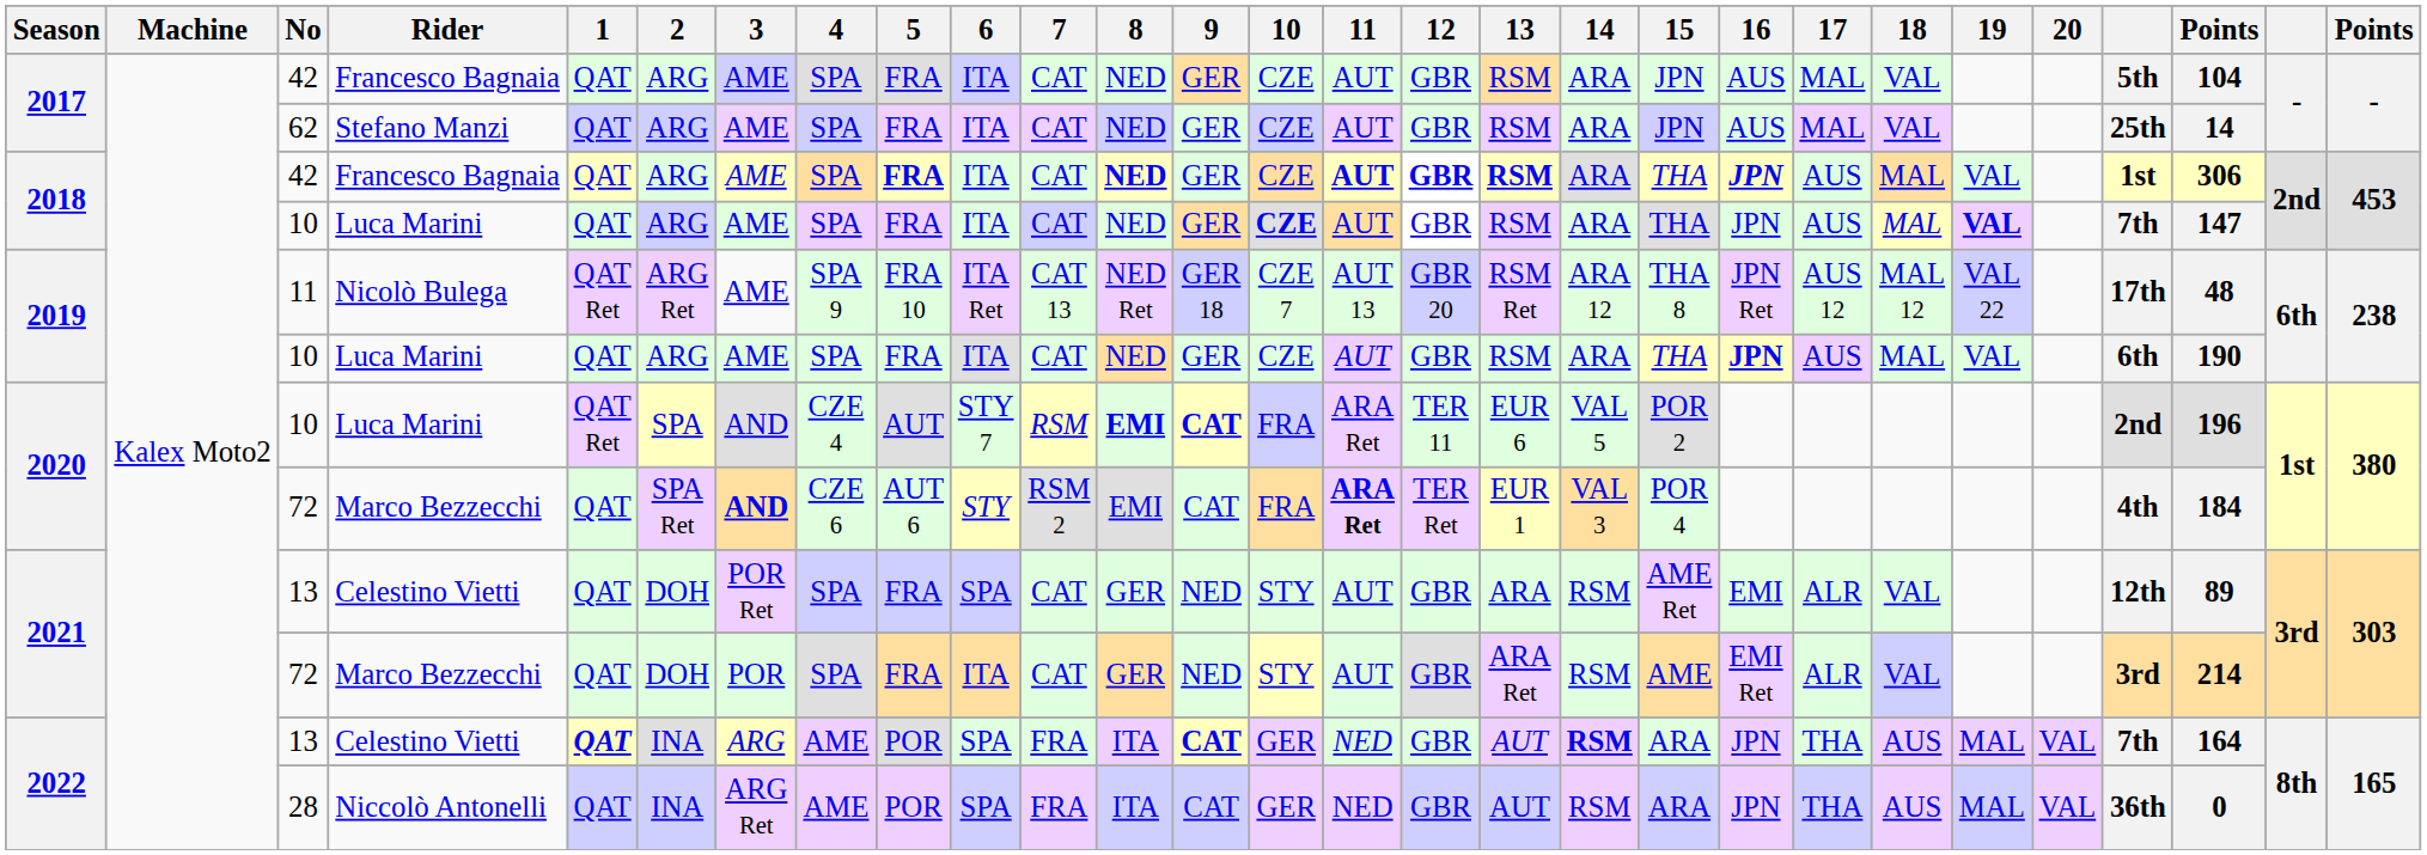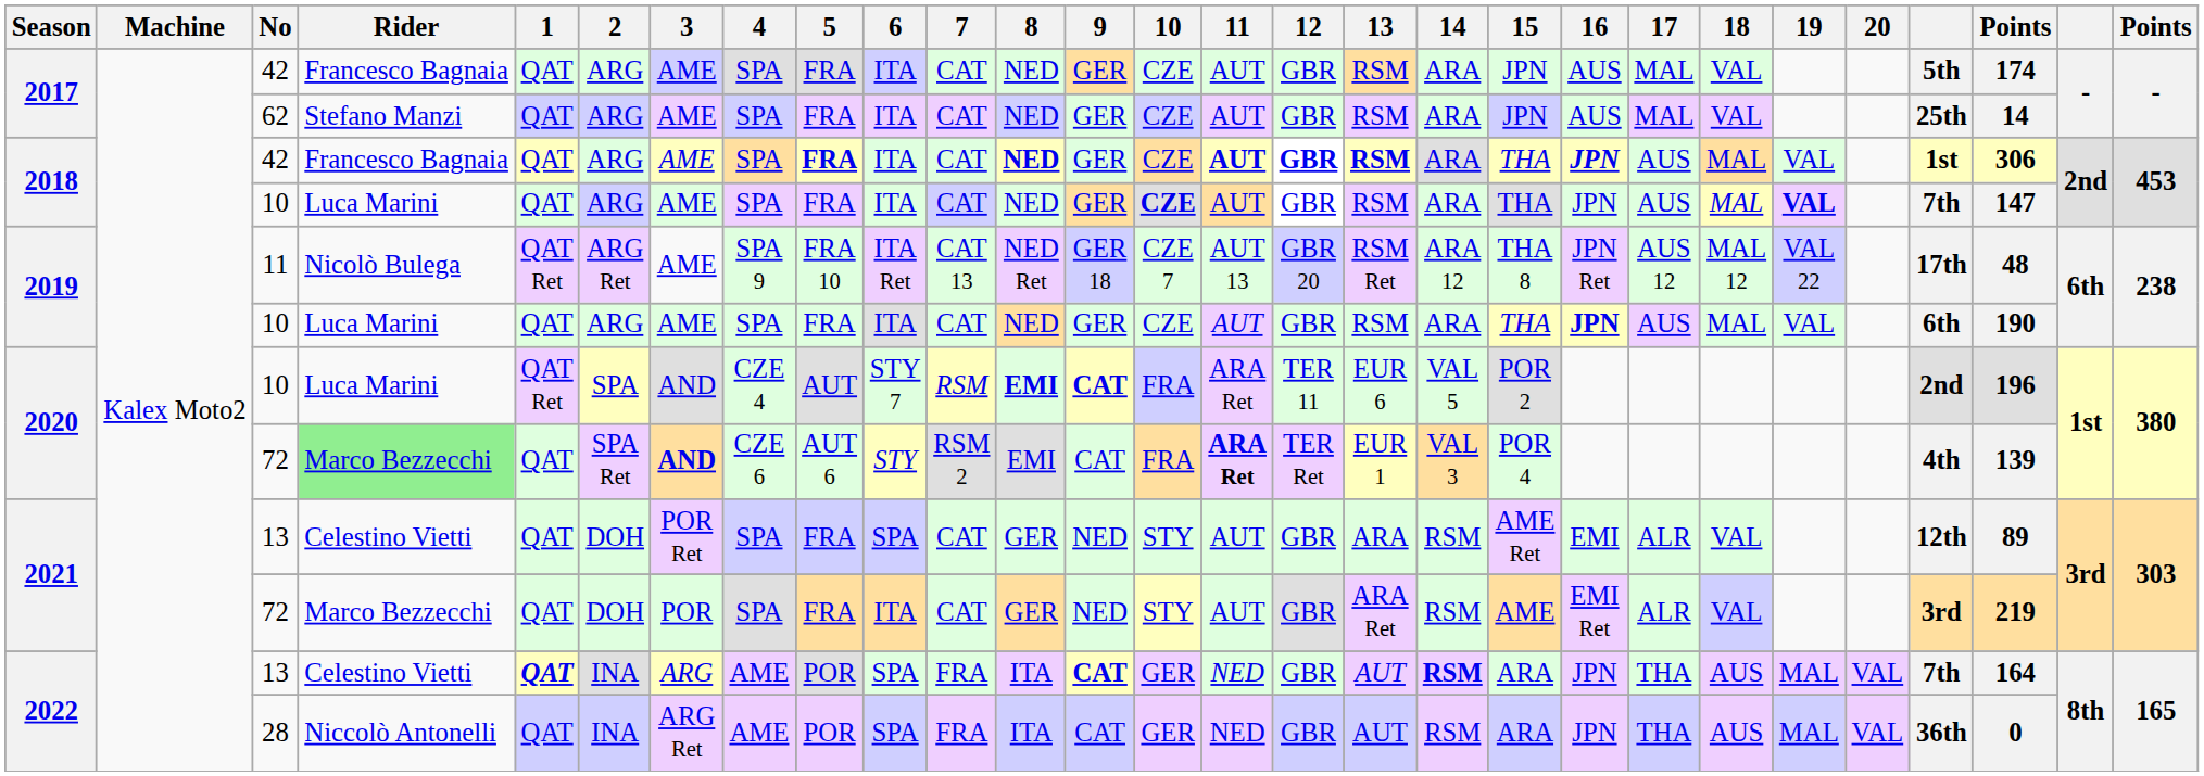 <table class="wikitable" style="text-align:center; font-size:85%">
 <tr>
 <th>Season</th>
 <th>Machine</th>
 <th>No</th>
 <th>Rider</th>
 <th>1</th>
 <th>2</th>
 <th>3</th>
 <th>4</th>
 <th>5</th>
 <th>6</th>
 <th>7</th>
 <th>8</th>
 <th>9</th>
 <th>10</th>
 <th>11</th>
 <th>12</th>
 <th>13</th>
 <th>14</th>
 <th>15</th>
 <th>16</th>
 <th>17</th>
 <th>18</th>
 <th>19</th>
 <th>20</th>
 <th></th>
 <th>Points</th>
 <th></th>
 <th>Points</th>
 </tr>
 <tr>
 <th rowspan="2"><a href='#'>2017</a></th>
 <td rowspan="12"><a href='#'>Kalex</a> Moto2</td>
 <td>42</td>
 <td align="left"> <a href='#'>Francesco Bagnaia</a></td>
 <td style="background:#dfffdf;"><a href='#'>QAT</a><br></td>
 <td style="background:#dfffdf;"><a href='#'>ARG</a><br></td>
 <td style="background:#cfcfff;"><a href='#'>AME</a><br></td>
 <td style="background:#dfdfdf;"><a href='#'>SPA</a><br></td>
 <td style="background:#dfdfdf;"><a href='#'>FRA</a><br></td>
 <td style="background:#cfcfff;"><a href='#'>ITA</a><br></td>
 <td style="background:#dfffdf;"><a href='#'>CAT</a><br></td>
 <td style="background:#dfffdf;"><a href='#'>NED</a><br></td>
 <td style="background:#ffdf9f;"><a href='#'>GER</a><br></td>
 <td style="background:#dfffdf;"><a href='#'>CZE</a><br></td>
 <td style="background:#dfffdf;"><a href='#'>AUT</a><br></td>
 <td style="background:#dfffdf;"><a href='#'>GBR</a><br></td>
 <td style="background:#ffdf9f;"><a href='#'>RSM</a><br></td>
 <td style="background:#dfffdf;"><a href='#'>ARA</a><br></td>
 <td style="background:#dfffdf;"><a href='#'>JPN</a><br></td>
 <td style="background:#dfffdf;"><a href='#'>AUS</a><br></td>
 <td style="background:#dfffdf;"><a href='#'>MAL</a><br></td>
 <td style="background:#dfffdf;"><a href='#'>VAL</a><br></td>
 <td></td>
 <td></td>
 <th>5th</th>
-<th>104</th>
+<th>174</th>
 <th rowspan="2">-</th>
 <th rowspan="2">-</th>
 </tr>
 <tr>
 <td>62</td>
 <td align="left"> <a href='#'>Stefano Manzi</a></td>
 <td style="background:#cfcfff;"><a href='#'>QAT</a><br></td>
 <td style="background:#cfcfff;"><a href='#'>ARG</a><br></td>
 <td style="background:#efcfff;"><a href='#'>AME</a><br></td>
 <td style="background:#cfcfff;"><a href='#'>SPA</a><br></td>
 <td style="background:#efcfff;"><a href='#'>FRA</a><br></td>
 <td style="background:#efcfff;"><a href='#'>ITA</a><br></td>
 <td style="background:#efcfff;"><a href='#'>CAT</a><br></td>
 <td style="background:#cfcfff;"><a href='#'>NED</a><br></td>
 <td style="background:#dfffdf;"><a href='#'>GER</a><br></td>
 <td style="background:#cfcfff;"><a href='#'>CZE</a><br></td>
 <td style="background:#efcfff;"><a href='#'>AUT</a><br></td>
 <td style="background:#dfffdf;"><a href='#'>GBR</a><br></td>
 <td style="background:#efcfff;"><a href='#'>RSM</a><br></td>
 <td style="background:#dfffdf;"><a href='#'>ARA</a><br></td>
 <td style="background:#cfcfff;"><a href='#'>JPN</a><br></td>
 <td style="background:#dfffdf;"><a href='#'>AUS</a><br></td>
 <td style="background:#efcfff;"><a href='#'>MAL</a><br></td>
 <td style="background:#efcfff;"><a href='#'>VAL</a><br></td>
 <td></td>
 <td></td>
 <th>25th</th>
 <th>14</th>
 </tr>
 <tr>
 <th rowspan="2"><a href='#'>2018</a></th>
 <td>42</td>
 <td align="left"> <a href='#'>Francesco Bagnaia</a></td>
 <td style="background:#ffffbf;"><a href='#'>QAT</a><br></td>
 <td style="background:#dfffdf;"><a href='#'>ARG</a><br></td>
 <td style="background:#ffffbf;"><em><a href='#'>AME</a></em><br></td>
 <td style="background:#ffdf9f;"><a href='#'>SPA</a><br></td>
 <td style="background:#ffffbf;"><strong><a href='#'>FRA</a></strong><br></td>
 <td style="background:#dfffdf;"><a href='#'>ITA</a><br></td>
 <td style="background:#dfffdf;"><a href='#'>CAT</a><br></td>
 <td style="background:#ffffbf;"><strong><a href='#'>NED</a></strong><br></td>
 <td style="background:#dfffdf;"><a href='#'>GER</a><br></td>
 <td style="background:#ffdf9f;"><a href='#'>CZE</a><br></td>
 <td style="background:#ffffbf;"><strong><a href='#'>AUT</a></strong><br></td>
 <td style="background:#ffffff;"><strong><a href='#'>GBR</a></strong><br></td>
 <td style="background:#ffffbf;"><strong><a href='#'>RSM</a></strong><br></td>
 <td style="background:#dfdfdf;"><a href='#'>ARA</a><br></td>
 <td style="background:#ffffbf;"><em><a href='#'>THA</a></em><br></td>
 <td style="background:#ffffbf;"><strong><em><a href='#'>JPN</a></em></strong><br></td>
 <td style="background:#dfffdf;"><a href='#'>AUS</a><br></td>
 <td style="background:#ffdf9f;"><a href='#'>MAL</a><br></td>
 <td style="background:#dfffdf;"><a href='#'>VAL</a><br></td>
 <td></td>
 <td style="background:#ffffbf;"><strong>1st</strong></td>
 <td style="background:#ffffbf;"><strong>306</strong></td>
 <td style="background:#dfdfdf;" rowspan="2"><strong>2nd</strong></td>
 <td style="background:#dfdfdf;" rowspan="2"><strong>453</strong></td>
 </tr>
 <tr>
 <td>10</td>
 <td align="left"> <a href='#'>Luca Marini</a></td>
 <td style="background:#DFFFDF;"><a href='#'>QAT</a><br></td>
 <td style="background:#CFCFFF;"><a href='#'>ARG</a><br></td>
 <td style="background:#DFFFDF;"><a href='#'>AME</a><br></td>
 <td style="background:#efcfff;"><a href='#'>SPA</a><br></td>
 <td style="background:#efcfff;"><a href='#'>FRA</a><br></td>
 <td style="background:#dfffdf;"><a href='#'>ITA</a><br></td>
 <td style="background:#CFCFFF;"><a href='#'>CAT</a><br></td>
 <td style="background:#dfffdf;"><a href='#'>NED</a><br></td>
 <td style="background:#ffdf9f;"><a href='#'>GER</a><br></td>
 <td style="background:#dfdfdf;"><strong><a href='#'>CZE</a></strong><br></td>
 <td style="background:#ffdf9f;"><a href='#'>AUT</a><br></td>
 <td style="background:#ffffff;"><a href='#'>GBR</a><br></td>
 <td style="background:#efcfff;"><a href='#'>RSM</a><br></td>
 <td style="background:#dfffdf;"><a href='#'>ARA</a><br></td>
 <td style="background:#dfdfdf;"><a href='#'>THA</a><br></td>
 <td style="background:#dfffdf;"><a href='#'>JPN</a><br></td>
 <td style="background:#dfffdf;"><a href='#'>AUS</a><br></td>
 <td style="background:#ffffbf;"><em><a href='#'>MAL</a></em><br></td>
 <td style="background:#efcfff;"><strong><a href='#'>VAL</a></strong><br></td>
 <td></td>
 <th>7th</th>
 <th>147</th>
 </tr>
 <tr>
 <th rowspan="2"><a href='#'>2019</a></th>
 <td>11</td>
 <td align="left"> <a href='#'>Nicolò Bulega</a></td>
 <td style="background:#efcfff;"><a href='#'>QAT</a><br><small>Ret</small></td>
 <td style="background:#efcfff;"><a href='#'>ARG</a><br><small>Ret</small></td>
 <td><a href='#'>AME</a></td>
 <td style="background:#dfffdf;"><a href='#'>SPA</a><br><small>9</small></td>
 <td style="background:#dfffdf;"><a href='#'>FRA</a><br><small>10</small></td>
 <td style="background:#efcfff;"><a href='#'>ITA</a><br><small>Ret</small></td>
 <td style="background:#dfffdf;"><a href='#'>CAT</a><br><small>13</small></td>
 <td style="background:#efcfff;"><a href='#'>NED</a><br><small>Ret</small></td>
 <td style="background:#cfcfff;"><a href='#'>GER</a><br><small>18</small></td>
 <td style="background:#dfffdf;"><a href='#'>CZE</a><br><small>7</small></td>
 <td style="background:#dfffdf;"><a href='#'>AUT</a><br><small>13</small></td>
 <td style="background:#cfcfff;"><a href='#'>GBR</a><br><small>20</small></td>
 <td style="background:#efcfff;"><a href='#'>RSM</a><br><small>Ret</small></td>
 <td style="background:#dfffdf;"><a href='#'>ARA</a><br><small>12</small></td>
 <td style="background:#dfffdf;"><a href='#'>THA</a><br><small>8</small></td>
 <td style="background:#efcfff;"><a href='#'>JPN</a><br><small>Ret</small></td>
 <td style="background:#dfffdf;"><a href='#'>AUS</a><br><small>12</small></td>
 <td style="background:#dfffdf;"><a href='#'>MAL</a><br><small>12</small></td>
 <td style="background:#cfcfff;"><a href='#'>VAL</a><br><small>22</small></td>
 <td></td>
 <th>17th</th>
 <th>48</th>
 <th rowspan="2">6th</th>
 <th rowspan="2">238</th>
 </tr>
 <tr>
 <td>10</td>
 <td align="left"> <a href='#'>Luca Marini</a></td>
 <td style="background:#dfffdf;"><a href='#'>QAT</a><br></td>
 <td style="background:#dfffdf;"><a href='#'>ARG</a><br></td>
 <td style="background:#dfffdf;"><a href='#'>AME</a><br></td>
 <td style="background:#dfffdf;"><a href='#'>SPA</a><br></td>
 <td style="background:#dfffdf;"><a href='#'>FRA</a><br></td>
 <td style="background:#dfdfdf;"><a href='#'>ITA</a><br></td>
 <td style="background:#dfffdf;"><a href='#'>CAT</a><br></td>
 <td style="background:#ffdf9f;"><a href='#'>NED</a><br></td>
 <td style="background:#dfffdf;"><a href='#'>GER</a><br></td>
 <td style="background:#dfffdf;"><a href='#'>CZE</a><br></td>
 <td style="background:#efcfff;"><em><a href='#'>AUT</a></em><br></td>
 <td style="background:#dfffdf;"><a href='#'>GBR</a><br></td>
 <td style="background:#dfffdf;"><a href='#'>RSM</a><br></td>
 <td style="background:#dfffdf;"><a href='#'>ARA</a><br></td>
 <td style="background:#ffffbf;"><em><a href='#'>THA</a></em><br></td>
 <td style="background:#ffffbf;"><strong><a href='#'>JPN</a></strong><br></td>
 <td style="background:#efcfff;"><a href='#'>AUS</a><br></td>
 <td style="background:#dfffdf;"><a href='#'>MAL</a><br></td>
 <td style="background:#dfffdf;"><a href='#'>VAL</a><br></td>
 <td></td>
 <th>6th</th>
 <th>190</th>
 </tr>
 <tr>
 <th rowspan="2"><a href='#'>2020</a></th>
 <td>10</td>
 <td align="left"> <a href='#'>Luca Marini</a></td>
 <td style="background:#efcfff;"><a href='#'>QAT</a><br><small>Ret</small></td>
 <td style="background:#ffffbf;"><a href='#'>SPA</a><br></td>
 <td style="background:#dfdfdf;"><a href='#'>AND</a><br></td>
 <td style="background:#dfffdf;"><a href='#'>CZE</a><br><small>4</small></td>
 <td style="background:#dfdfdf;"><a href='#'>AUT</a><br></td>
 <td style="background:#dfffdf;"><a href='#'>STY</a><br><small>7</small></td>
 <td style="background:#ffffbf;"><em><a href='#'>RSM</a></em><br></td>
 <td style="background:#dfffdf;"><strong><a href='#'>EMI</a></strong><br></td>
 <td style="background:#ffffbf;"><strong><a href='#'>CAT</a></strong><br></td>
 <td style="background:#CFCFFF;"><a href='#'>FRA</a><br></td>
 <td style="background:#efcfff;"><a href='#'>ARA</a><br><small>Ret</small></td>
 <td style="background:#dfffdf;"><a href='#'>TER</a><br><small>11</small></td>
 <td style="background:#dfffdf;"><a href='#'>EUR</a><br><small>6</small></td>
 <td style="background:#dfffdf;"><a href='#'>VAL</a><br><small>5</small></td>
 <td style="background:#dfdfdf;"><a href='#'>POR</a><br><small>2</small></td>
 <td></td>
 <td></td>
 <td></td>
 <td></td>
 <td></td>
 <th style="background:#dfdfdf;">2nd</th>
 <th style="background:#dfdfdf;">196</th>
 <td style="background:#ffffbf;" rowspan="2"><strong>1st</strong></td>
 <td style="background:#ffffbf;" rowspan="2"><strong>380</strong></td>
 </tr>
 <tr>
 <td>72</td>
-<td align="left"> <a href='#'>Marco Bezzecchi</a></td>
+<td align="left" style="background: lightgreen;"> <a href='#'>Marco Bezzecchi</a></td>
 <td style="background:#dfffdf;"><a href='#'>QAT</a><br></td>
 <td style="background:#efcfff;"><a href='#'>SPA</a><br><small>Ret</small></td>
 <td style="background:#ffdf9f;"><strong><a href='#'>AND</a></strong><br></td>
 <td style="background:#dfffdf;"><a href='#'>CZE</a><br><small>6</small></td>
 <td style="background:#dfffdf;"><a href='#'>AUT</a><br><small>6</small></td>
 <td style="background:#ffffbf;"><em><a href='#'>STY</a></em><br></td>
 <td style="background:#dfdfdf;"><a href='#'>RSM</a><br><small>2</small></td>
 <td style="background:#dfdfdf;"><a href='#'>EMI</a><br></td>
 <td style="background:#dfffdf;"><a href='#'>CAT</a><br></td>
 <td style="background:#ffdf9f;"><a href='#'>FRA</a><br></td>
 <td style="background:#efcfff;"><strong><a href='#'>ARA</a><br><small>Ret</small></strong></td>
 <td style="background:#efcfff;"><a href='#'>TER</a><br><small>Ret</small></td>
 <td style="background:#ffffbf;"><a href='#'>EUR</a><br><small>1</small></td>
 <td style="background:#ffdf9f;"><a href='#'>VAL</a><br><small>3</small></td>
 <td style="background:#dfffdf;"><a href='#'>POR</a><br><small>4</small></td>
 <td></td>
 <td></td>
 <td></td>
 <td></td>
 <td></td>
 <th>4th</th>
-<th>184</th>
+<th>139</th>
 </tr>
 <tr>
 <th rowspan="2"><a href='#'>2021</a></th>
 <td>13</td>
 <td align="left"> <a href='#'>Celestino Vietti</a></td>
 <td style="background:#dfffdf;"><a href='#'>QAT</a> <br></td>
 <td style="background:#dfffdf;"><a href='#'>DOH</a> <br></td>
 <td style="background:#efcfff;"><a href='#'>POR</a><br><small>Ret</small></td>
 <td style="background:#cfcfff;"><a href='#'>SPA</a><br></td>
 <td style="background:#cfcfff;"><a href='#'>FRA</a><br></td>
 <td style="background:#cfcfff;"><a href='#'>SPA</a><br></td>
 <td style="background:#dfffdf;"><a href='#'>CAT</a><br></td>
 <td style="background:#dfffdf;"><a href='#'>GER</a><br></td>
 <td style="background:#dfffdf;"><a href='#'>NED</a><br></td>
 <td style="background:#dfffdf;"><a href='#'>STY</a><br></td>
 <td style="background:#dfffdf;"><a href='#'>AUT</a><br></td>
 <td style="background:#dfffdf;"><a href='#'>GBR</a><br></td>
 <td style="background:#dfffdf;"><a href='#'>ARA</a><br></td>
 <td style="background:#dfffdf;"><a href='#'>RSM</a><br></td>
 <td style="background:#efcfff;"><a href='#'>AME</a><br><small>Ret</small></td>
 <td style="background:#dfffdf;"><a href='#'>EMI</a><br></td>
 <td style="background:#dfffdf;"><a href='#'>ALR</a><br></td>
 <td style="background:#dfffdf;"><a href='#'>VAL</a><br></td>
 <td></td>
 <td></td>
 <th>12th</th>
 <th>89</th>
 <td style="background:#ffdf9f;" rowspan="2"><strong>3rd</strong></td>
 <td style="background:#ffdf9f;" rowspan="2"><strong>303</strong></td>
 </tr>
 <tr>
 <td>72</td>
 <td align="left"> <a href='#'>Marco Bezzecchi</a></td>
 <td style="background:#dfffdf;"><a href='#'>QAT</a>  <br></td>
 <td style="background:#dfffdf;"><a href='#'>DOH</a> <br></td>
 <td style="background:#dfffdf;"><a href='#'>POR</a><br></td>
 <td style="background:#dfdfdf;"><a href='#'>SPA</a><br></td>
 <td style="background:#ffdf9f;"><a href='#'>FRA</a><br></td>
 <td style="background:#ffdf9f;"><a href='#'>ITA</a><br></td>
 <td style="background:#dfffdf;"><a href='#'>CAT</a><br></td>
 <td style="background:#ffdf9f;"><a href='#'>GER</a><br></td>
 <td style="background:#dfffdf;"><a href='#'>NED</a><br></td>
 <td style="background:#ffffbf;"><a href='#'>STY</a><br></td>
 <td style="background:#dfffdf;"><a href='#'>AUT</a><br></td>
 <td style="background:#dfdfdf;"><a href='#'>GBR</a><br></td>
 <td style="background:#efcfff;"><a href='#'>ARA</a><br><small>Ret</small></td>
 <td style="background:#dfffdf;"><a href='#'>RSM</a><br></td>
 <td style="background:#ffdf9f;"><a href='#'>AME</a><br></td>
 <td style="background:#efcfff;"><a href='#'>EMI</a><br><small>Ret</small></td>
 <td style="background:#dfffdf;"><a href='#'>ALR</a><br></td>
 <td style="background:#cfcfff;"><a href='#'>VAL</a><br></td>
 <td></td>
 <td></td>
 <th style="background:#ffdf9f;">3rd</th>
-<th style="background:#ffdf9f;">214</th>
+<th style="background:#ffdf9f;">219</th>
 </tr>
 <tr>
 <th rowspan="2"><a href='#'>2022</a></th>
 <td>13</td>
 <td align="left"> <a href='#'>Celestino Vietti</a></td>
 <td style="background:#ffffbf;"><a href='#'><strong><em>QAT</em></strong></a><br></td>
 <td style="background:#dfdfdf;"><a href='#'>INA</a><br></td>
 <td style="background:#ffffbf;"><a href='#'><em>ARG</em></a><br></td>
 <td style="background:#efcfff;"><a href='#'>AME</a><br></td>
 <td style="background:#dfdfdf;"><a href='#'>POR</a><br></td>
 <td style="background:#dfffdf;"><a href='#'>SPA</a><br> </td>
 <td style="background:#dfffdf;"><a href='#'>FRA</a><br></td>
 <td style="background:#efcfff;"><a href='#'>ITA</a><br></td>
 <td style="background:#ffffbf;"><a href='#'><strong>CAT</strong></a><br></td>
 <td style="background:#efcfff;"><a href='#'>GER</a><br></td>
 <td style="background:#dfffdf;"><a href='#'><em>NED</em></a><br></td>
 <td style="background:#dfffdf;"><a href='#'>GBR</a><br></td>
 <td style="background:#efcfff;"><a href='#'><em>AUT</em></a><br></td>
 <td style="background:#efcfff;"><a href='#'><strong>RSM</strong></a><br></td>
 <td style="background:#dfffdf;"><a href='#'>ARA</a><br></td>
 <td style="background:#efcfff;"><a href='#'>JPN</a><br></td>
 <td style="background:#dfffdf;"><a href='#'>THA</a><br></td>
 <td style="background:#efcfff;"><a href='#'>AUS</a><br></td>
 <td style="background:#efcfff;"><a href='#'>MAL</a><br></td>
 <td style="background:#efcfff;"><a href='#'>VAL</a><br></td>
 <th>7th</th>
 <th>164</th>
 <th rowspan="2">8th</th>
 <th rowspan="2">165</th>
 </tr>
 <tr>
 <td>28</td>
 <td align="left"> <a href='#'>Niccolò Antonelli</a></td>
 <td style="background:#cfcfff;"><a href='#'>QAT</a><br></td>
 <td style="background:#cfcfff;"><a href='#'>INA</a><br></td>
 <td style="background:#efcfff;"><a href='#'>ARG</a><br><small>Ret</small></td>
 <td style="background:#efcfff;"><a href='#'>AME</a><br></td>
 <td style="background:#efcfff;"><a href='#'>POR</a><br></td>
 <td style="background:#cfcfff;"><a href='#'>SPA</a><br></td>
 <td style="background:#efcfff;"><a href='#'>FRA</a><br></td>
 <td style="background:#cfcfff;"><a href='#'>ITA</a><br></td>
 <td style="background:#cfcfff;"><a href='#'>CAT</a><br></td>
 <td style="background:#efcfff;"><a href='#'>GER</a><br></td>
 <td style="background:#efcfff;"><a href='#'>NED</a><br></td>
 <td style="background:#cfcfff;"><a href='#'>GBR</a><br></td>
 <td style="background:#cfcfff;"><a href='#'>AUT</a><br></td>
 <td style="background:#efcfff;"><a href='#'>RSM</a><br></td>
 <td style="background:#cfcfff;"><a href='#'>ARA</a><br></td>
 <td style="background:#efcfff;"><a href='#'>JPN</a><br></td>
 <td style="background:#cfcfff;"><a href='#'>THA</a><br></td>
 <td style="background:#efcfff;"><a href='#'>AUS</a><br></td>
 <td style="background:#cfcfff;"><a href='#'>MAL</a><br></td>
 <td style="background:#efcfff;"><a href='#'>VAL</a><br></td>
 <th>36th</th>
 <th>0</th>
 </tr>
 <tr>
 </tr>
 </table>
